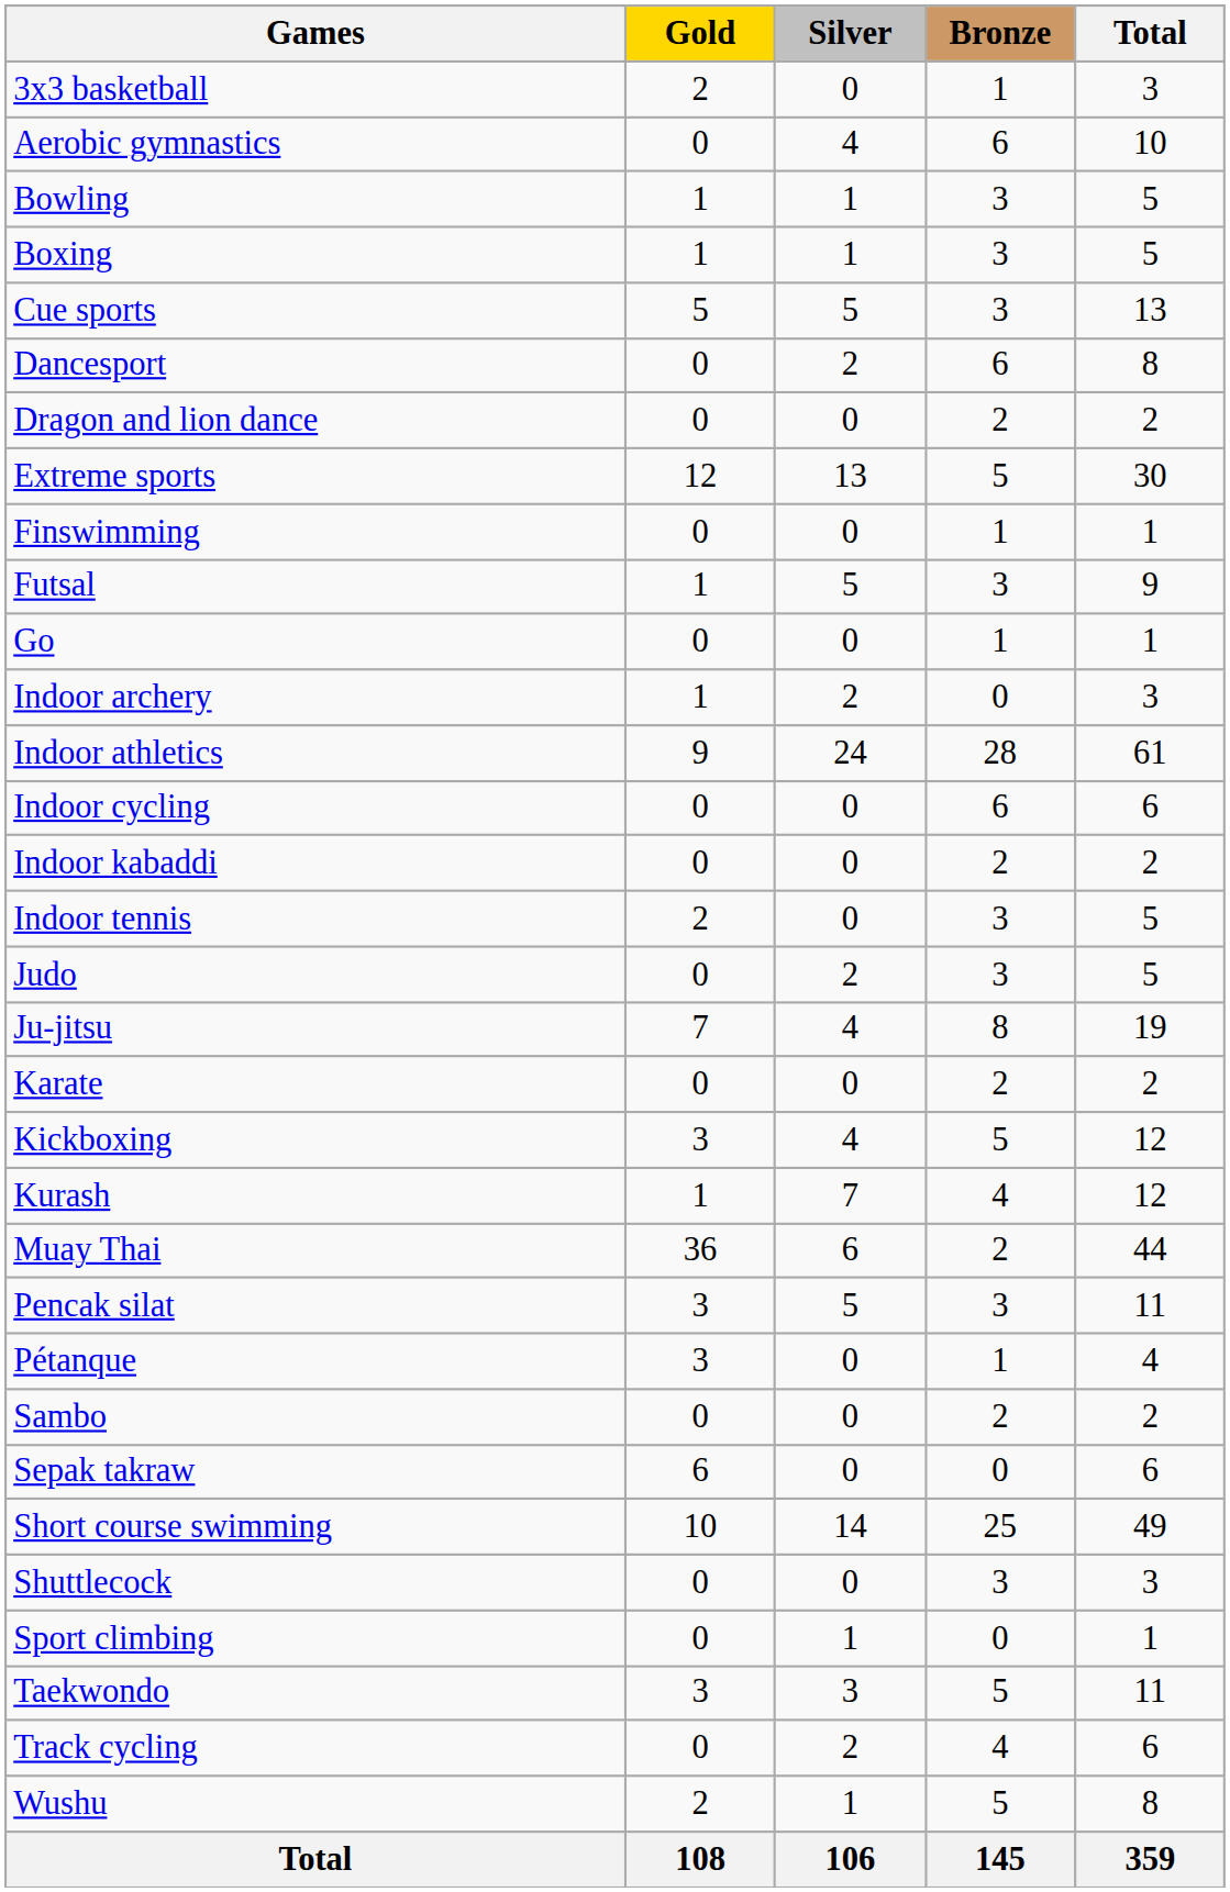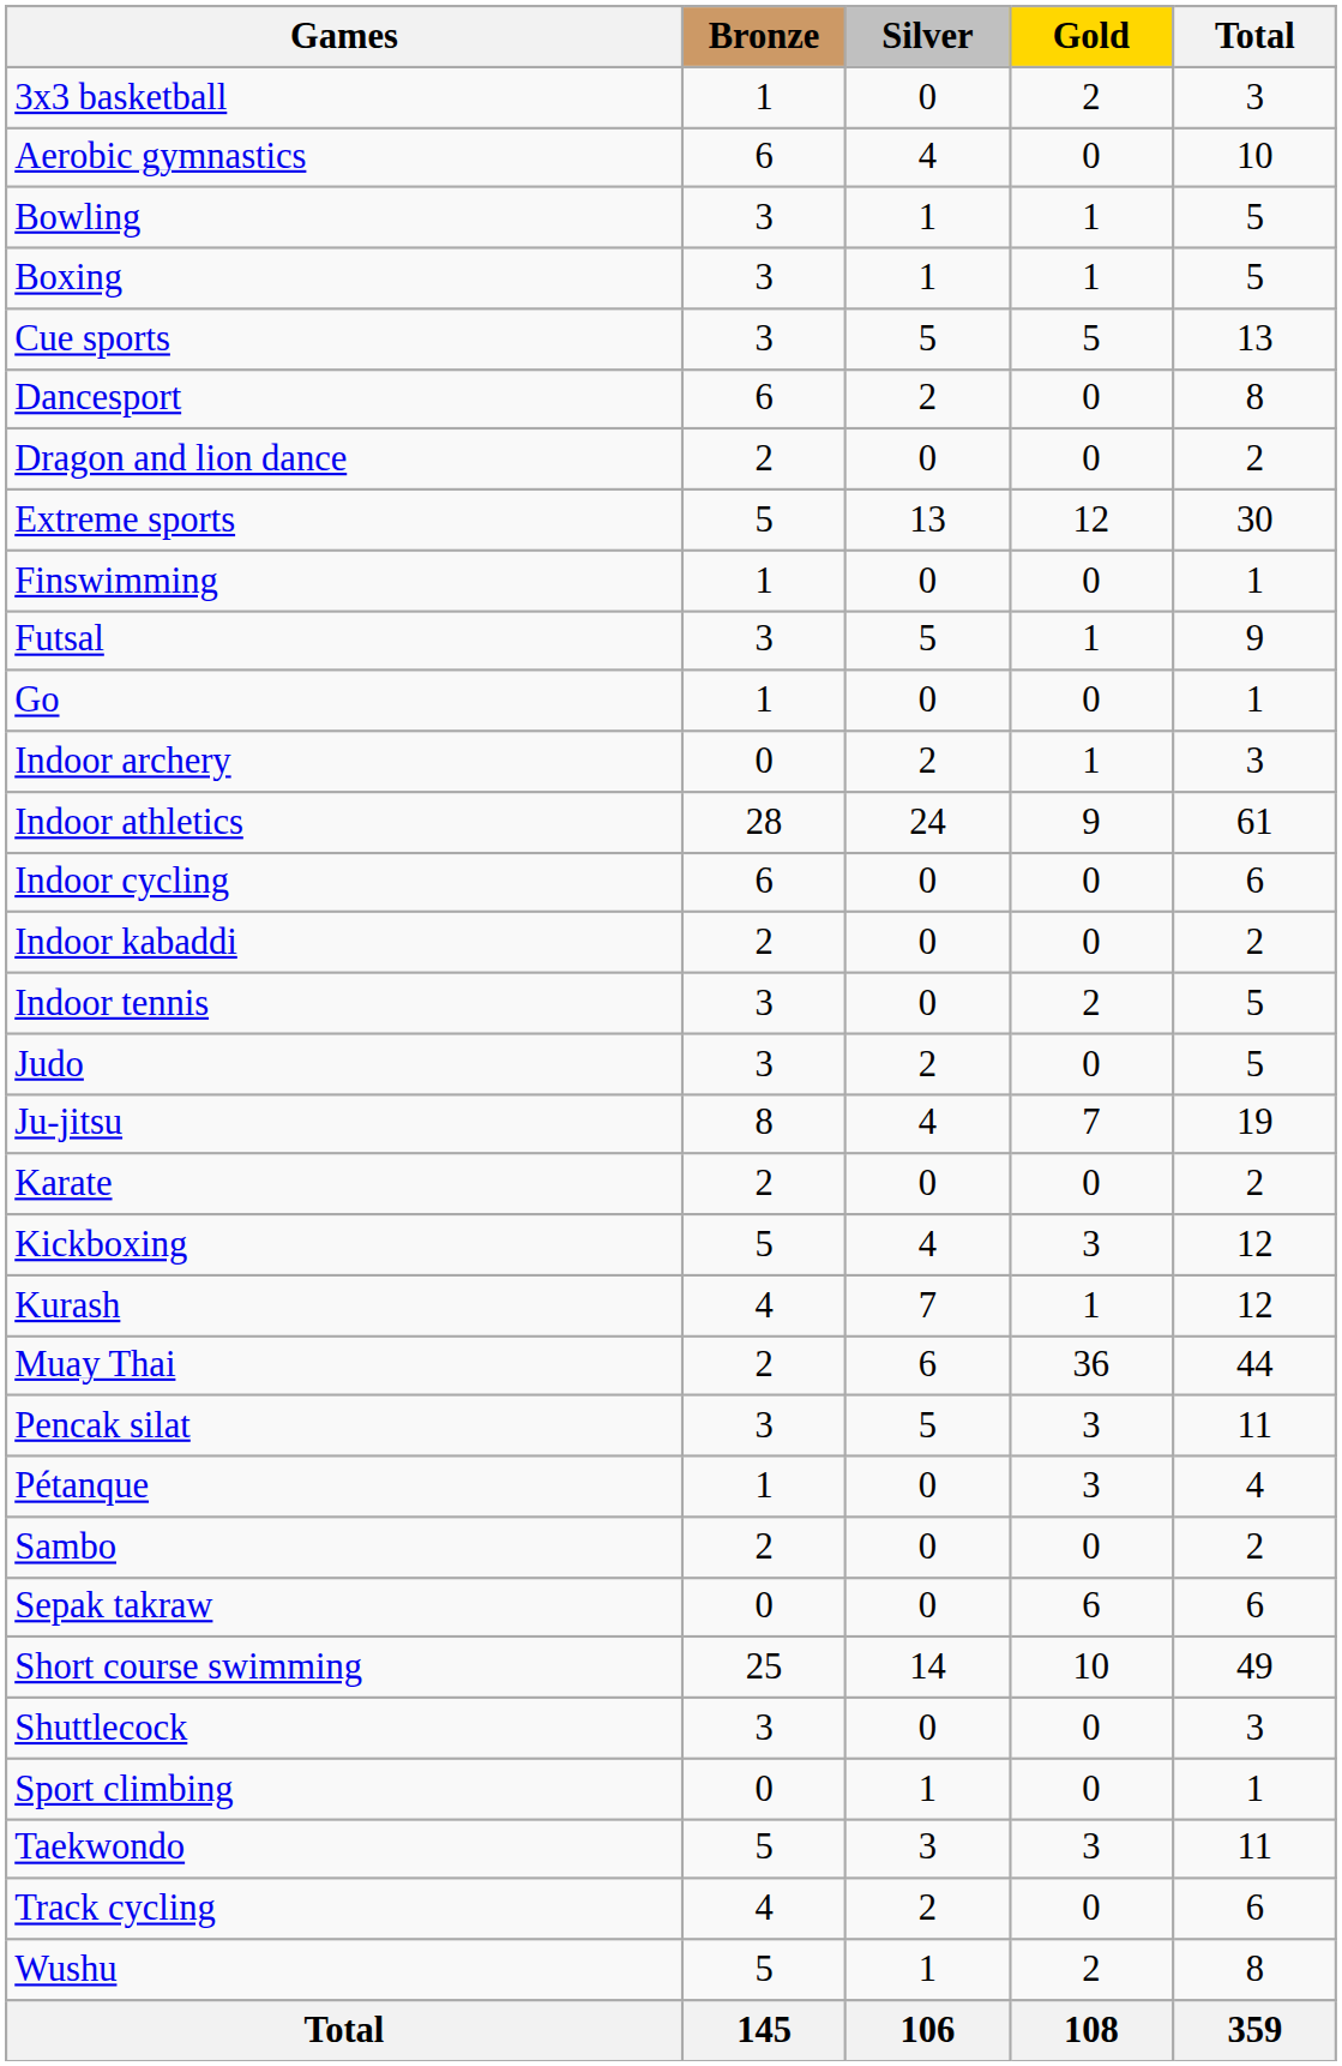 <table class="wikitable sortable" style="margin-top:0em; text-align:center; font-size:90%;">
 <tr>
 <th style="width:18em;">Games</th>
+<th style="width:4em; background:#cc9966;">Bronze</th>
+<th style="width:4em; background:silver;">Silver</th>
 <th style="width:4em; background:gold;">Gold</th>
-<th style="width:4em; background:silver;">Silver</th>
-<th style="width:4em; background:#cc9966;">Bronze</th>
 <th style="width:4em;">Total</th>
 </tr>
 <tr>
 <td align=left> <a href='#'>3x3 basketball</a></td>
+<td>1</td>
+<td>0</td>
+<td>2</td>
+<td>3</td>
+</tr>
+<tr>
+<td align=left> <a href='#'>Aerobic gymnastics</a></td>
+<td>6</td>
+<td>4</td>
+<td>0</td>
+<td>10</td>
+</tr>
+<tr>
+<td align=left> <a href='#'>Bowling</a></td>
+<td>3</td>
+<td>1</td>
+<td>1</td>
+<td>5</td>
+</tr>
+<tr>
+<td align=left> <a href='#'>Boxing</a></td>
+<td>3</td>
+<td>1</td>
+<td>1</td>
+<td>5</td>
+</tr>
+<tr>
+<td align=left> <a href='#'>Cue sports</a></td>
+<td>3</td>
+<td>5</td>
+<td>5</td>
+<td>13</td>
+</tr>
+<tr>
+<td align=left> <a href='#'>Dancesport</a></td>
+<td>6</td>
 <td>2</td>
 <td>0</td>
+<td>8</td>
+</tr>
+<tr>
+<td align=left> <a href='#'>Dragon and lion dance</a></td>
+<td>2</td>
+<td>0</td>
+<td>0</td>
+<td>2</td>
+</tr>
+<tr>
+<td align=left> <a href='#'>Extreme sports</a></td>
+<td>5</td>
+<td>13</td>
+<td>12</td>
+<td>30</td>
+</tr>
+<tr>
+<td align=left> <a href='#'>Finswimming</a></td>
+<td>1</td>
+<td>0</td>
+<td>0</td>
+<td>1</td>
+</tr>
+<tr>
+<td align=left> <a href='#'>Futsal</a></td>
+<td>3</td>
+<td>5</td>
+<td>1</td>
+<td>9</td>
+</tr>
+<tr>
+<td align=left> <a href='#'>Go</a></td>
+<td>1</td>
+<td>0</td>
+<td>0</td>
+<td>1</td>
+</tr>
+<tr>
+<td align=left> <a href='#'>Indoor archery</a></td>
+<td>0</td>
+<td>2</td>
 <td>1</td>
 <td>3</td>
 </tr>
 <tr>
-<td align=left> <a href='#'>Aerobic gymnastics</a></td>
-<td>0</td>
-<td>4</td>
-<td>6</td>
-<td>10</td>
-</tr>
-<tr>
-<td align=left> <a href='#'>Bowling</a></td>
-<td>1</td>
-<td>1</td>
-<td>3</td>
-<td>5</td>
-</tr>
-<tr>
-<td align=left> <a href='#'>Boxing</a></td>
-<td>1</td>
-<td>1</td>
-<td>3</td>
-<td>5</td>
-</tr>
-<tr>
-<td align=left> <a href='#'>Cue sports</a></td>
-<td>5</td>
-<td>5</td>
-<td>3</td>
-<td>13</td>
-</tr>
-<tr>
-<td align=left> <a href='#'>Dancesport</a></td>
-<td>0</td>
-<td>2</td>
-<td>6</td>
-<td>8</td>
-</tr>
-<tr>
-<td align=left> <a href='#'>Dragon and lion dance</a></td>
-<td>0</td>
-<td>0</td>
-<td>2</td>
-<td>2</td>
-</tr>
-<tr>
-<td align=left> <a href='#'>Extreme sports</a></td>
-<td>12</td>
-<td>13</td>
-<td>5</td>
-<td>30</td>
-</tr>
-<tr>
-<td align=left> <a href='#'>Finswimming</a></td>
-<td>0</td>
-<td>0</td>
-<td>1</td>
-<td>1</td>
-</tr>
-<tr>
-<td align=left> <a href='#'>Futsal</a></td>
-<td>1</td>
-<td>5</td>
-<td>3</td>
+<td align=left> <a href='#'>Indoor athletics</a></td>
+<td>28</td>
+<td>24</td>
 <td>9</td>
-</tr>
-<tr>
-<td align=left> <a href='#'>Go</a></td>
-<td>0</td>
-<td>0</td>
-<td>1</td>
-<td>1</td>
-</tr>
-<tr>
-<td align=left> <a href='#'>Indoor archery</a></td>
-<td>1</td>
-<td>2</td>
-<td>0</td>
-<td>3</td>
-</tr>
-<tr>
-<td align=left> <a href='#'>Indoor athletics</a></td>
-<td>9</td>
-<td>24</td>
-<td>28</td>
 <td>61</td>
 </tr>
 <tr>
 <td align=left> <a href='#'>Indoor cycling</a></td>
+<td>6</td>
 <td>0</td>
 <td>0</td>
-<td>6</td>
 <td>6</td>
 </tr>
 <tr>
 <td align=left> <a href='#'>Indoor kabaddi</a></td>
+<td>2</td>
 <td>0</td>
 <td>0</td>
-<td>2</td>
 <td>2</td>
 </tr>
 <tr>
 <td align=left> <a href='#'>Indoor tennis</a></td>
+<td>3</td>
+<td>0</td>
 <td>2</td>
-<td>0</td>
-<td>3</td>
 <td>5</td>
 </tr>
 <tr>
 <td align=left> <a href='#'>Judo</a></td>
+<td>3</td>
+<td>2</td>
 <td>0</td>
-<td>2</td>
-<td>3</td>
 <td>5</td>
 </tr>
 <tr>
 <td align=left> <a href='#'>Ju-jitsu</a></td>
+<td>8</td>
+<td>4</td>
 <td>7</td>
-<td>4</td>
-<td>8</td>
 <td>19</td>
 </tr>
 <tr>
 <td align=left> <a href='#'>Karate</a></td>
+<td>2</td>
 <td>0</td>
 <td>0</td>
-<td>2</td>
 <td>2</td>
 </tr>
 <tr>
 <td align=left> <a href='#'>Kickboxing</a></td>
+<td>5</td>
+<td>4</td>
 <td>3</td>
-<td>4</td>
-<td>5</td>
 <td>12</td>
 </tr>
 <tr>
 <td align=left> <a href='#'>Kurash</a></td>
+<td>4</td>
+<td>7</td>
 <td>1</td>
-<td>7</td>
-<td>4</td>
 <td>12</td>
 </tr>
 <tr>
 <td align=left> <a href='#'>Muay Thai</a></td>
+<td>2</td>
+<td>6</td>
 <td>36</td>
-<td>6</td>
-<td>2</td>
 <td>44</td>
 </tr>
 <tr>
 <td align=left> <a href='#'>Pencak silat</a></td>
 <td>3</td>
 <td>5</td>
 <td>3</td>
 <td>11</td>
 </tr>
 <tr>
 <td align=left> <a href='#'>Pétanque</a></td>
+<td>1</td>
+<td>0</td>
 <td>3</td>
-<td>0</td>
-<td>1</td>
 <td>4</td>
 </tr>
 <tr>
 <td align=left> <a href='#'>Sambo</a></td>
+<td>2</td>
 <td>0</td>
 <td>0</td>
-<td>2</td>
 <td>2</td>
 </tr>
 <tr>
 <td align=left> <a href='#'>Sepak takraw</a></td>
-<td>6</td>
 <td>0</td>
 <td>0</td>
+<td>6</td>
 <td>6</td>
 </tr>
 <tr>
 <td align=left> <a href='#'>Short course swimming</a></td>
+<td>25</td>
+<td>14</td>
 <td>10</td>
-<td>14</td>
-<td>25</td>
 <td>49</td>
 </tr>
 <tr>
 <td align=left> <a href='#'>Shuttlecock</a></td>
+<td>3</td>
 <td>0</td>
 <td>0</td>
-<td>3</td>
 <td>3</td>
 </tr>
 <tr>
 <td align=left> <a href='#'>Sport climbing</a></td>
 <td>0</td>
 <td>1</td>
 <td>0</td>
 <td>1</td>
 </tr>
 <tr>
 <td align=left> <a href='#'>Taekwondo</a></td>
+<td>5</td>
 <td>3</td>
 <td>3</td>
-<td>5</td>
 <td>11</td>
 </tr>
 <tr>
 <td align=left> <a href='#'>Track cycling</a></td>
+<td>4</td>
+<td>2</td>
 <td>0</td>
-<td>2</td>
-<td>4</td>
 <td>6</td>
 </tr>
 <tr>
 <td align=left> <a href='#'>Wushu</a></td>
+<td>5</td>
+<td>1</td>
 <td>2</td>
-<td>1</td>
-<td>5</td>
 <td>8</td>
 </tr>
 <tr>
 <th>Total</th>
+<th>145</th>
+<th>106</th>
 <th>108</th>
-<th>106</th>
-<th>145</th>
 <th>359</th>
 </tr>
 </table>
